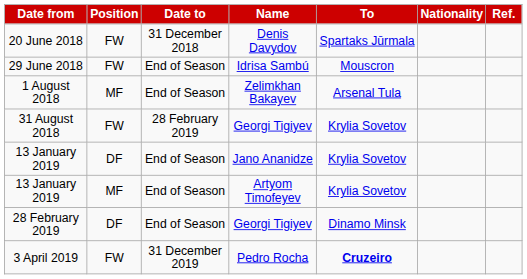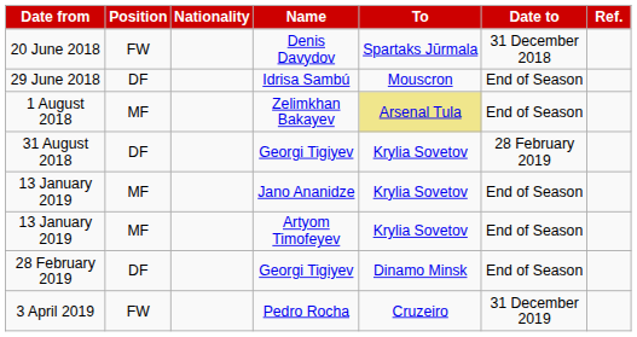 <table class="wikitable" style="text-align:center; font-size:90%; ">
 <tr>
 <th style="background:#CD0000; color:white; width:150px;">Date from</th>
 <th style="background:#CD0000; color:white; width:50px;">Position</th>
-<th style="background:#CD0000; color:white; width:150px;">Date to</th>
+<th style="background:#CD0000; color:white; width:50px;">Nationality</th>
 <th style="background:#CD0000; color:white; width:150px;">Name</th>
 <th style="background:#CD0000; color:white; width:200px;">To</th>
-<th style="background:#CD0000; color:white; width:50px;">Nationality</th>
+<th style="background:#CD0000; color:white; width:150px;">Date to</th>
 <th style="background:#CD0000; color:white; width:50px;">Ref.</th>
 </tr>
 <tr>
 <td>20 June 2018</td>
 <td>FW</td>
-<td>31 December 2018</td>
+<td></td>
 <td><a href='#'>Denis Davydov</a></td>
 <td><a href='#'>Spartaks Jūrmala</a></td>
-<td></td>
+<td>31 December 2018</td>
 <td></td>
 </tr>
 <tr>
 <td>29 June 2018</td>
-<td>FW</td>
-<td>End of Season</td>
+<td>DF</td>
+<td></td>
 <td><a href='#'>Idrisa Sambú</a></td>
 <td><a href='#'>Mouscron</a></td>
-<td></td>
+<td>End of Season</td>
 <td></td>
 </tr>
 <tr>
 <td>1 August 2018</td>
 <td>MF</td>
+<td></td>
+<td><a href='#'>Zelimkhan Bakayev</a></td>
+<td style="background: khaki;"><a href='#'>Arsenal Tula</a></td>
 <td>End of Season</td>
-<td><a href='#'>Zelimkhan Bakayev</a></td>
-<td><a href='#'>Arsenal Tula</a></td>
-<td></td>
 <td></td>
 </tr>
 <tr>
 <td>31 August 2018</td>
-<td>FW</td>
-<td>28 February 2019</td>
+<td>DF</td>
+<td></td>
 <td><a href='#'>Georgi Tigiyev</a></td>
 <td><a href='#'>Krylia Sovetov</a></td>
-<td></td>
-<td></td>
-</tr>
-<tr>
-<td>13 January 2019</td>
-<td>DF</td>
-<td>End of Season</td>
-<td><a href='#'>Jano Ananidze</a></td>
-<td><a href='#'>Krylia Sovetov</a></td>
-<td></td>
+<td>28 February 2019</td>
 <td></td>
 </tr>
 <tr>
 <td>13 January 2019</td>
 <td>MF</td>
+<td></td>
+<td><a href='#'>Jano Ananidze</a></td>
+<td><a href='#'>Krylia Sovetov</a></td>
 <td>End of Season</td>
+<td></td>
+</tr>
+<tr>
+<td>13 January 2019</td>
+<td>MF</td>
+<td></td>
 <td><a href='#'>Artyom Timofeyev</a></td>
 <td><a href='#'>Krylia Sovetov</a></td>
-<td></td>
+<td>End of Season</td>
 <td></td>
 </tr>
 <tr>
 <td>28 February 2019</td>
 <td>DF</td>
-<td>End of Season</td>
+<td></td>
 <td><a href='#'>Georgi Tigiyev</a></td>
 <td><a href='#'>Dinamo Minsk</a></td>
-<td></td>
+<td>End of Season</td>
 <td></td>
 </tr>
 <tr>
 <td>3 April 2019</td>
 <td>FW</td>
+<td></td>
+<td><a href='#'>Pedro Rocha</a></td>
+<td><a href='#'>Cruzeiro</a></td>
 <td>31 December 2019</td>
-<td><a href='#'>Pedro Rocha</a></td>
-<td><strong><a href='#'>Cruzeiro</a></strong></td>
-<td></td>
 <td></td>
 </tr>
 </table>
